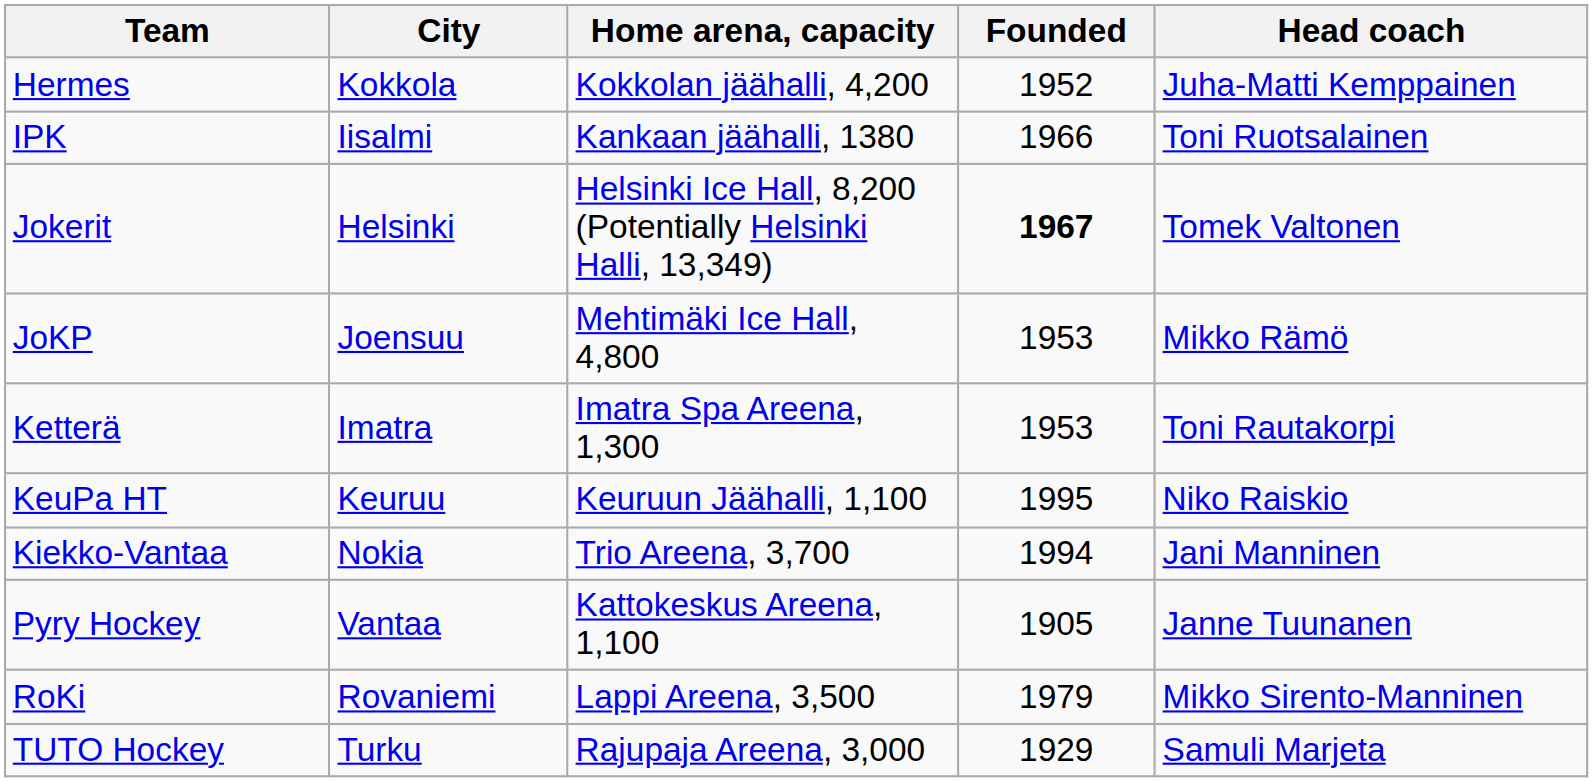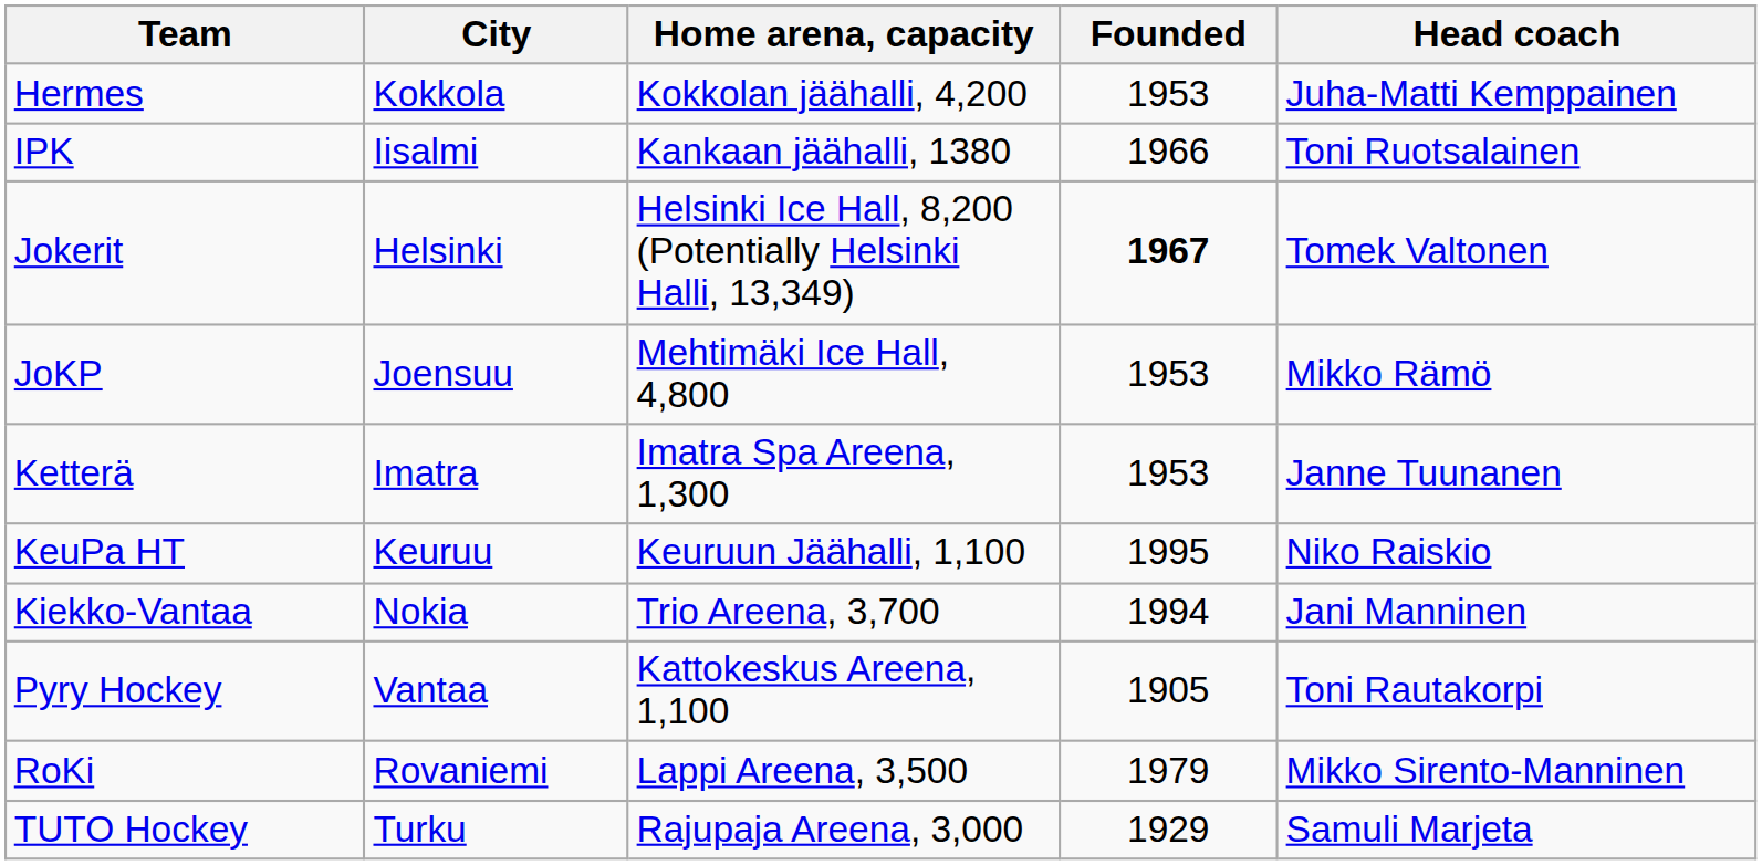 <table class="wikitable sortable" style="width:60%; text-align:left">
 <tr>
 <th style="width:15%">Team</th>
 <th style="width:11%">City</th>
 <th style="width:18%">Home arena, capacity</th>
 <th style="width:7%">Founded</th>
 <th style="width:20%">Head coach</th>
 </tr>
 <tr>
 <td><a href='#'>Hermes</a></td>
 <td> <a href='#'>Kokkola</a></td>
 <td><a href='#'>Kokkolan jäähalli</a>, 4,200</td>
-<td align=center>1952</td>
+<td align=center>1953</td>
 <td> <a href='#'>Juha-Matti Kemppainen</a></td>
 </tr>
 <tr>
 <td><a href='#'>IPK</a></td>
 <td> <a href='#'>Iisalmi</a></td>
 <td><a href='#'>Kankaan jäähalli</a>, 1380</td>
 <td align=center>1966</td>
 <td> <a href='#'>Toni Ruotsalainen</a></td>
 </tr>
 <tr>
 <td><a href='#'>Jokerit</a></td>
 <td> <a href='#'>Helsinki</a></td>
 <td><a href='#'>Helsinki Ice Hall</a>, 8,200<br>(Potentially <a href='#'>Helsinki Halli</a>, 13,349)</td>
 <td align=center><strong>1967</strong></td>
 <td> <a href='#'>Tomek Valtonen</a> </td>
 </tr>
 <tr>
 <td><a href='#'>JoKP</a></td>
 <td> <a href='#'>Joensuu</a></td>
 <td><a href='#'>Mehtimäki Ice Hall</a>, 4,800</td>
 <td align=center>1953</td>
 <td> <a href='#'>Mikko Rämö</a></td>
 </tr>
 <tr>
 <td><a href='#'>Ketterä</a></td>
 <td> <a href='#'>Imatra</a></td>
 <td><a href='#'>Imatra Spa Areena</a>, 1,300</td>
 <td align=center>1953</td>
-<td> <a href='#'>Toni Rautakorpi</a></td>
+<td> <a href='#'>Janne Tuunanen</a></td>
 </tr>
 <tr>
 <td><a href='#'>KeuPa HT</a></td>
 <td> <a href='#'>Keuruu</a></td>
 <td><a href='#'>Keuruun Jäähalli</a>, 1,100</td>
 <td align="center">1995</td>
 <td> <a href='#'>Niko Raiskio</a></td>
 </tr>
 <tr>
 <td><a href='#'>Kiekko-Vantaa</a></td>
 <td> <a href='#'>Nokia</a></td>
 <td><a href='#'>Trio Areena</a>, 3,700</td>
 <td align="center">1994</td>
 <td> <a href='#'>Jani Manninen</a></td>
 </tr>
 <tr>
 <td><a href='#'>Pyry Hockey</a></td>
 <td> <a href='#'>Vantaa</a></td>
 <td><a href='#'>Kattokeskus Areena</a>, 1,100</td>
 <td align=center>1905</td>
-<td> <a href='#'>Janne Tuunanen</a></td>
+<td> <a href='#'>Toni Rautakorpi</a></td>
 </tr>
 <tr>
 <td><a href='#'>RoKi</a></td>
 <td> <a href='#'>Rovaniemi</a></td>
 <td><a href='#'>Lappi Areena</a>, 3,500</td>
 <td align=center>1979</td>
 <td> <a href='#'>Mikko Sirento-Manninen</a></td>
 </tr>
 <tr>
 <td><a href='#'>TUTO Hockey</a></td>
 <td> <a href='#'>Turku</a></td>
 <td><a href='#'>Rajupaja Areena</a>, 3,000</td>
 <td align=center>1929</td>
 <td> <a href='#'>Samuli Marjeta</a></td>
 </tr>
 </table>
